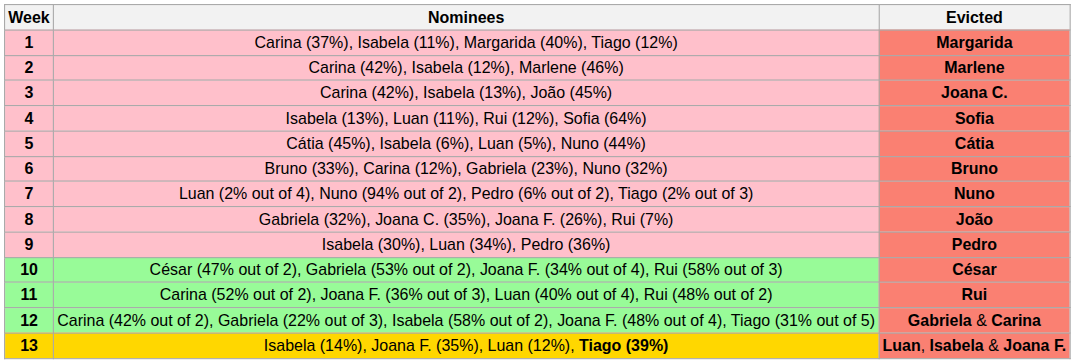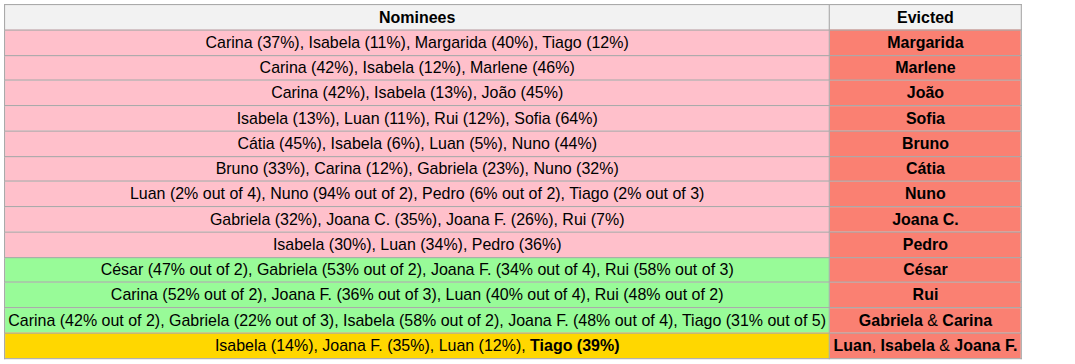 <table class="wikitable" style="font-size:90%; text-align:center; margin-right: auto">
 <tr>
-<th>Week</th>
 <th>Nominees</th>
 <th>Evicted</th>
 </tr>
 <tr>
-<td bgcolor="pink"><strong>1</strong></td>
 <td bgcolor="pink">Carina (37%), Isabela (11%), Margarida (40%), Tiago (12%)</td>
 <td bgcolor="salmon"><strong>Margarida</strong></td>
 </tr>
 <tr>
-<td bgcolor="pink"><strong>2</strong></td>
 <td bgcolor="pink">Carina (42%), Isabela (12%), Marlene (46%)</td>
 <td bgcolor="salmon"><strong>Marlene</strong></td>
 </tr>
 <tr>
-<td bgcolor="pink"><strong>3</strong></td>
 <td bgcolor="pink">Carina (42%), Isabela (13%), João (45%)</td>
-<td bgcolor="salmon"><strong>Joana C.</strong></td>
+<td bgcolor="salmon"><strong>João</strong></td>
 </tr>
 <tr>
-<td bgcolor="pink"><strong>4</strong></td>
 <td bgcolor="pink">Isabela (13%), Luan (11%), Rui (12%), Sofia (64%)</td>
 <td bgcolor="salmon"><strong>Sofia</strong></td>
 </tr>
 <tr>
-<td bgcolor="pink"><strong>5</strong></td>
 <td bgcolor="pink">Cátia (45%), Isabela (6%), Luan (5%), Nuno (44%)</td>
+<td bgcolor="salmon"><strong>Bruno</strong></td>
+</tr>
+<tr>
+<td bgcolor="pink">Bruno (33%), Carina (12%), Gabriela (23%), Nuno (32%)</td>
 <td bgcolor="salmon"><strong>Cátia</strong></td>
 </tr>
 <tr>
-<td bgcolor="pink"><strong>6</strong></td>
-<td bgcolor="pink">Bruno (33%), Carina (12%), Gabriela (23%), Nuno (32%)</td>
-<td bgcolor="salmon"><strong>Bruno</strong></td>
-</tr>
-<tr>
-<td bgcolor="pink"><strong>7</strong></td>
 <td bgcolor="pink">Luan (2% out of 4), Nuno (94% out of 2), Pedro (6% out of 2), Tiago (2% out of 3)</td>
 <td bgcolor="salmon"><strong>Nuno</strong></td>
 </tr>
 <tr>
-<td bgcolor="pink"><strong>8</strong></td>
 <td bgcolor="pink">Gabriela (32%), Joana C. (35%), Joana F. (26%), Rui (7%)</td>
-<td bgcolor="salmon"><strong>João</strong></td>
+<td bgcolor="salmon"><strong>Joana C.</strong></td>
 </tr>
 <tr>
-<td bgcolor="pink"><strong>9</strong></td>
 <td bgcolor="pink">Isabela (30%), Luan (34%), Pedro (36%)</td>
 <td bgcolor="salmon"><strong>Pedro</strong></td>
 </tr>
 <tr>
-<td bgcolor="palegreen"><strong>10</strong></td>
 <td bgcolor="palegreen">César (47% out of 2), Gabriela (53% out of 2), Joana F. (34% out of 4), Rui (58% out of 3)</td>
 <td bgcolor="salmon"><strong>César </strong></td>
 </tr>
 <tr>
-<td bgcolor="palegreen"><strong>11</strong></td>
 <td bgcolor="palegreen">Carina (52% out of 2), Joana F. (36% out of 3), Luan (40% out of 4), Rui (48% out of 2)</td>
 <td bgcolor="salmon"><strong>Rui</strong></td>
 </tr>
 <tr>
-<td bgcolor="palegreen"><strong>12</strong></td>
 <td bgcolor="palegreen">Carina (42% out of 2), Gabriela (22% out of 3), Isabela (58% out of 2), Joana F. (48% out of 4), Tiago (31% out of 5)</td>
 <td bgcolor="salmon"><strong>Gabriela</strong> & <strong>Carina</strong></td>
 </tr>
 <tr>
-<td bgcolor="gold"><strong>13</strong></td>
 <td bgcolor="gold">Isabela (14%), Joana F. (35%), Luan (12%), <strong>Tiago (39%)</strong></td>
 <td bgcolor="salmon"><strong>Luan</strong>, <strong>Isabela</strong> & <strong>Joana F.</strong></td>
 </tr>
 </table>
